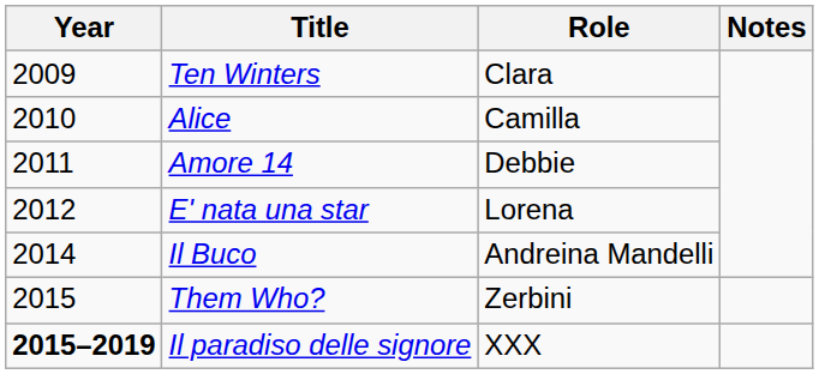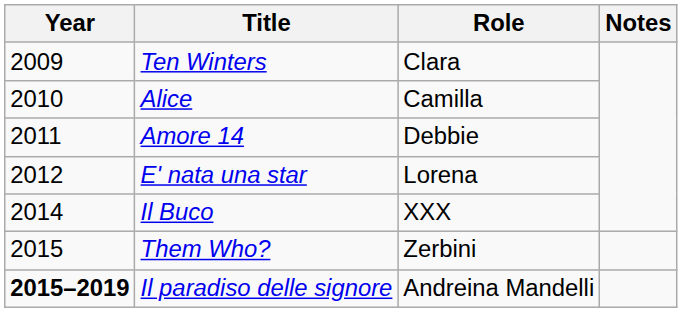 <table class="wikitable sortable">
 <tr>
 <th>Year</th>
 <th>Title</th>
 <th>Role</th>
 <th class="unsortable">Notes</th>
 </tr>
 <tr>
 <td>2009</td>
 <td><em><a href='#'>Ten Winters</a></em></td>
 <td>Clara</td>
 </tr>
 <tr>
 <td>2010</td>
 <td><em><a href='#'>Alice</a></em></td>
 <td>Camilla</td>
 </tr>
 <tr>
 <td>2011</td>
 <td><em><a href='#'>Amore 14</a></em></td>
 <td>Debbie</td>
 </tr>
 <tr>
 <td>2012</td>
 <td><em><a href='#'>E' nata una star</a></em></td>
 <td>Lorena</td>
 </tr>
 <tr>
 <td>2014</td>
 <td><em><a href='#'>Il Buco</a></em></td>
-<td>Andreina Mandelli</td>
+<td>XXX</td>
 </tr>
 <tr>
 <td>2015</td>
 <td><em><a href='#'>Them Who?</a></em></td>
 <td>Zerbini</td>
 <td></td>
 </tr>
 <tr>
 <td><strong>2015–2019</strong></td>
 <td><em><a href='#'>Il paradiso delle signore</a></em></td>
-<td>XXX</td>
+<td>Andreina Mandelli</td>
 <td></td>
 </tr>
 </table>
